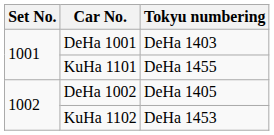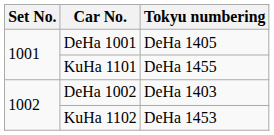 <table class="wikitable">
 <tr>
 <th>Set No.</th>
 <th>Car No.</th>
 <th>Tokyu numbering</th>
 </tr>
 <tr>
 <td rowspan=2>1001</td>
 <td>DeHa 1001</td>
-<td>DeHa 1403</td>
+<td>DeHa 1405</td>
 </tr>
 <tr>
 <td>KuHa 1101</td>
 <td>DeHa 1455</td>
 </tr>
 <tr>
 <td rowspan=2>1002</td>
 <td>DeHa 1002</td>
-<td>DeHa 1405</td>
+<td>DeHa 1403</td>
 </tr>
 <tr>
 <td>KuHa 1102</td>
 <td>DeHa 1453</td>
 </tr>
 </table>
